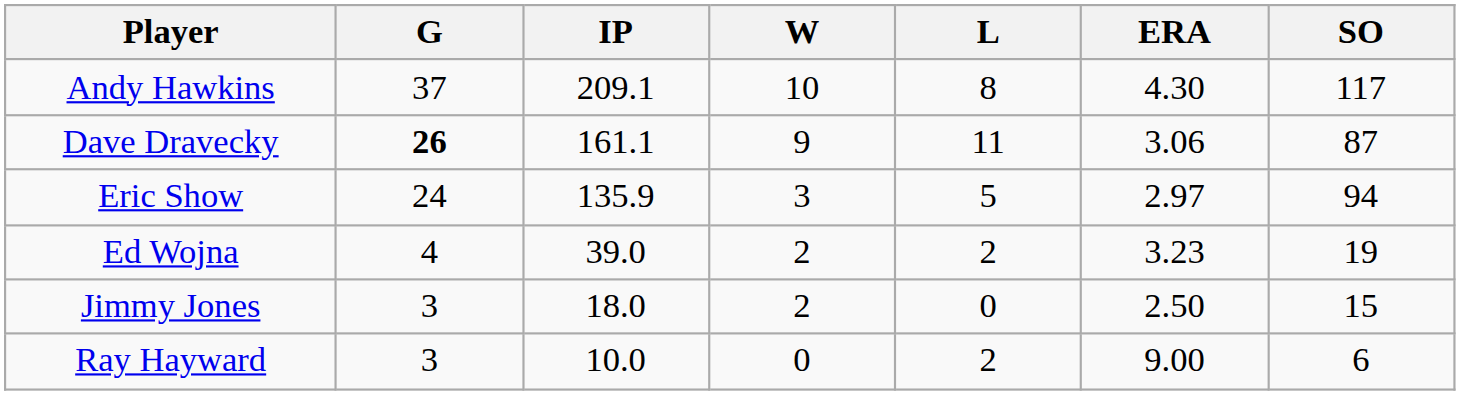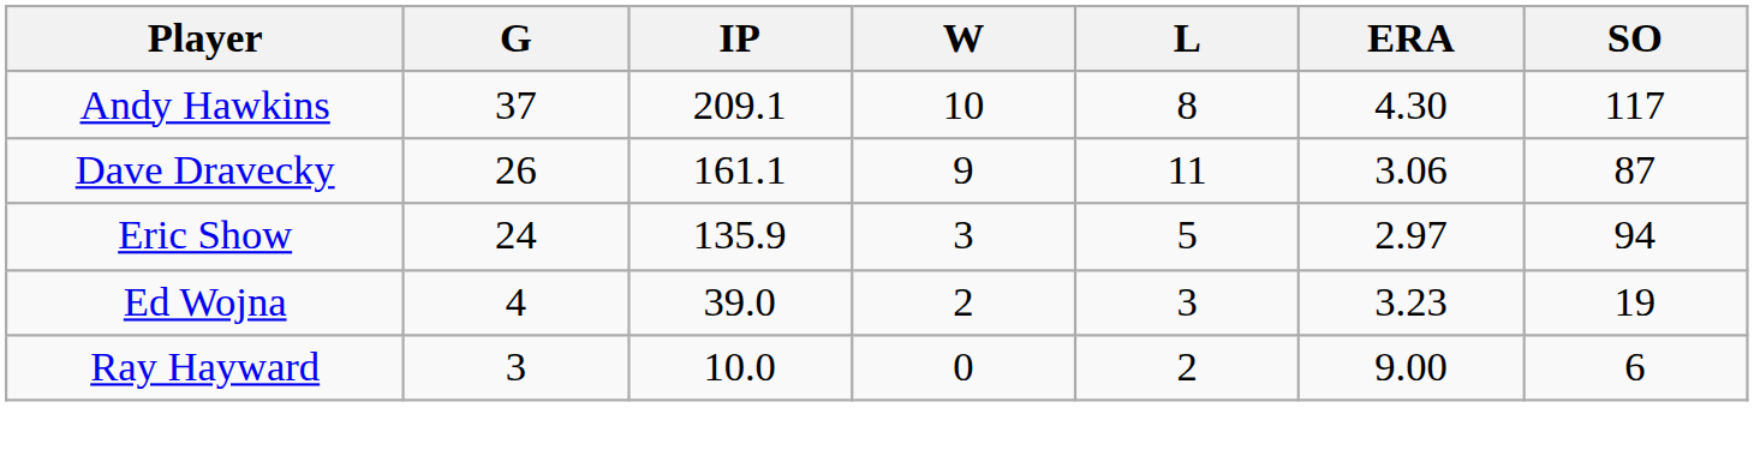 <table class="wikitable sortable">
 <tr>
 <th bgcolor="#DDDDFF" width="16%">Player</th>
 <th bgcolor="#DDDDFF" width="9%">G</th>
 <th bgcolor="#DDDDFF" width="9%">IP</th>
 <th bgcolor="#DDDDFF" width="9%">W</th>
 <th bgcolor="#DDDDFF" width="9%">L</th>
 <th bgcolor="#DDDDFF" width="9%">ERA</th>
 <th bgcolor="#DDDDFF" width="9%">SO</th>
 </tr>
 <tr align=center>
 <td><a href='#'>Andy Hawkins</a></td>
 <td>37</td>
 <td>209.1</td>
 <td>10</td>
 <td>8</td>
 <td>4.30</td>
 <td>117</td>
 </tr>
 <tr align=center>
 <td><a href='#'>Dave Dravecky</a></td>
-<td><strong>26</strong></td>
+<td>26</td>
 <td>161.1</td>
 <td>9</td>
 <td>11</td>
 <td>3.06</td>
 <td>87</td>
 </tr>
 <tr align=center>
 <td><a href='#'>Eric Show</a></td>
 <td>24</td>
 <td>135.9</td>
 <td>3</td>
 <td>5</td>
 <td>2.97</td>
 <td>94</td>
 </tr>
 <tr align=center>
 <td><a href='#'>Ed Wojna</a></td>
 <td>4</td>
 <td>39.0</td>
 <td>2</td>
-<td>2</td>
+<td>3</td>
 <td>3.23</td>
 <td>19</td>
-</tr>
-<tr align=center>
-<td><a href='#'>Jimmy Jones</a></td>
-<td>3</td>
-<td>18.0</td>
-<td>2</td>
-<td>0</td>
-<td>2.50</td>
-<td>15</td>
 </tr>
 <tr align=center>
 <td><a href='#'>Ray Hayward</a></td>
 <td>3</td>
 <td>10.0</td>
 <td>0</td>
 <td>2</td>
 <td>9.00</td>
 <td>6</td>
 </tr>
 </table>
